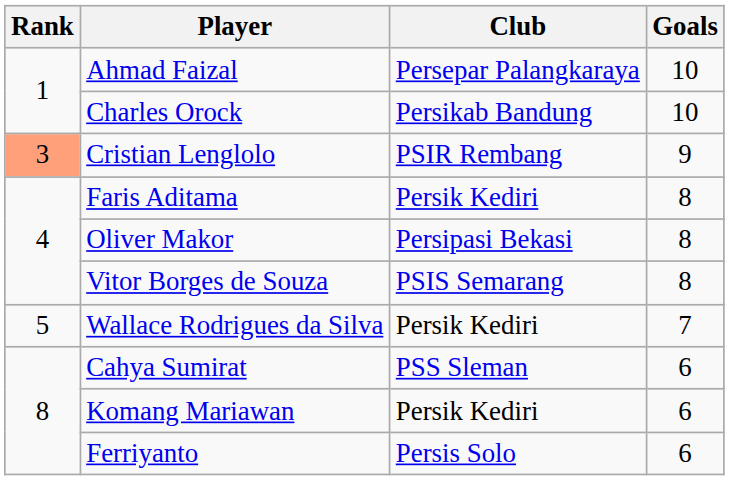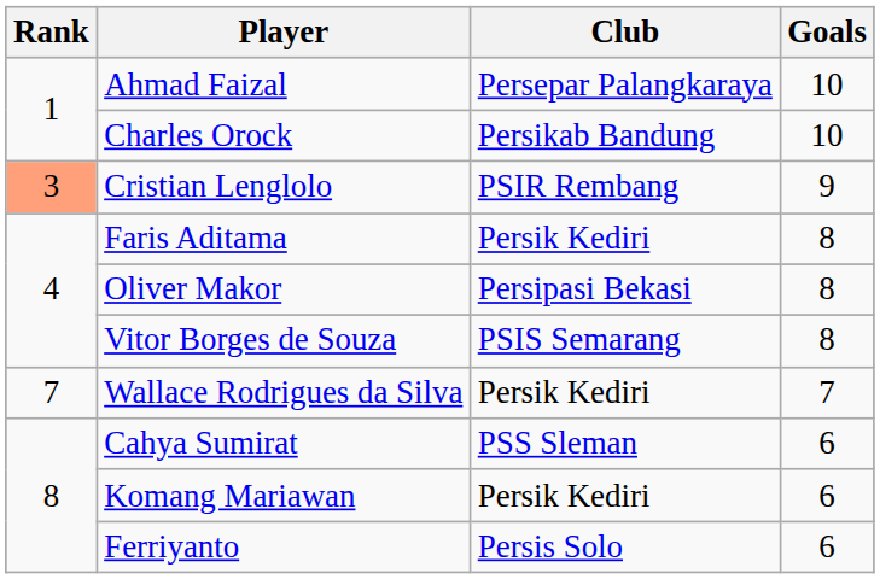 <table class="wikitable" style="text-align:center; margin-right:1em; float:left;">
 <tr>
 <th>Rank</th>
 <th>Player</th>
 <th>Club</th>
 <th>Goals</th>
 </tr>
 <tr>
 <td rowspan="2">1</td>
 <td align="left"><a href='#'>Ahmad Faizal</a></td>
 <td align="left"><a href='#'>Persepar Palangkaraya</a></td>
 <td>10</td>
 </tr>
 <tr>
 <td align="left"><a href='#'>Charles Orock</a></td>
 <td align="left"><a href='#'>Persikab Bandung</a></td>
 <td>10</td>
 </tr>
 <tr>
 <td rowspan="1" style="background: lightsalmon;">3</td>
 <td align="left"><a href='#'>Cristian Lenglolo</a></td>
 <td align="left"><a href='#'>PSIR Rembang</a></td>
 <td>9</td>
 </tr>
 <tr>
 <td rowspan="3">4</td>
 <td align="left"><a href='#'>Faris Aditama</a></td>
 <td align="left"><a href='#'>Persik Kediri</a></td>
 <td>8</td>
 </tr>
 <tr>
 <td align="left"><a href='#'>Oliver Makor</a></td>
 <td align="left"><a href='#'>Persipasi Bekasi</a></td>
 <td>8</td>
 </tr>
 <tr>
 <td align="left"><a href='#'>Vitor Borges de Souza</a></td>
 <td align="left"><a href='#'>PSIS Semarang</a></td>
 <td>8</td>
 </tr>
 <tr>
-<td rowspan="1">5</td>
+<td rowspan="1">7</td>
 <td align="left"><a href='#'>Wallace Rodrigues da Silva</a></td>
 <td align="left">Persik Kediri</td>
 <td>7</td>
 </tr>
 <tr>
 <td rowspan="3">8</td>
 <td align="left"><a href='#'>Cahya Sumirat</a></td>
 <td align="left"><a href='#'>PSS Sleman</a></td>
 <td>6</td>
 </tr>
 <tr>
 <td align="left"><a href='#'>Komang Mariawan</a></td>
 <td align="left">Persik Kediri</td>
 <td>6</td>
 </tr>
 <tr>
 <td align="left"><a href='#'>Ferriyanto</a></td>
 <td align="left"><a href='#'>Persis Solo</a></td>
 <td>6</td>
 </tr>
 </table>
